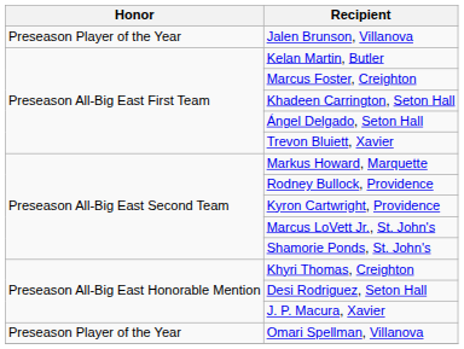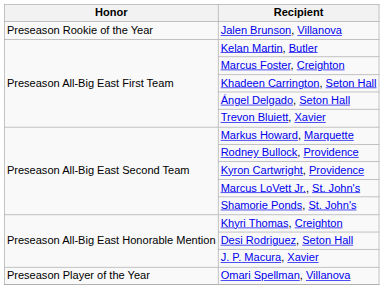 <table class="wikitable" border="1">
 <tr>
 <th>Honor</th>
 <th>Recipient</th>
 </tr>
 <tr>
-<td>Preseason Player of the Year</td>
+<td rowspan=1 valign=middle>Preseason Rookie of the Year</td>
 <td><a href='#'>Jalen Brunson</a>, <a href='#'>Villanova</a></td>
 </tr>
 <tr>
 <td rowspan=5 valign=middle>Preseason All-Big East First Team</td>
 <td><a href='#'>Kelan Martin</a>, <a href='#'>Butler</a></td>
 </tr>
 <tr>
 <td><a href='#'>Marcus Foster</a>, <a href='#'>Creighton</a></td>
 </tr>
 <tr>
 <td><a href='#'>Khadeen Carrington</a>, <a href='#'>Seton Hall</a></td>
 </tr>
 <tr>
 <td><a href='#'>Ángel Delgado</a>, <a href='#'>Seton Hall</a></td>
 </tr>
 <tr>
 <td><a href='#'>Trevon Bluiett</a>, <a href='#'>Xavier</a></td>
 </tr>
 <tr>
 <td rowspan=5 valign=middle>Preseason All-Big East Second Team</td>
 <td><a href='#'>Markus Howard</a>, <a href='#'>Marquette</a></td>
 </tr>
 <tr>
 <td><a href='#'>Rodney Bullock</a>, <a href='#'>Providence</a></td>
 </tr>
 <tr>
 <td><a href='#'>Kyron Cartwright</a>, <a href='#'>Providence</a></td>
 </tr>
 <tr>
 <td><a href='#'>Marcus LoVett Jr.</a>, <a href='#'>St. John's</a></td>
 </tr>
 <tr>
 <td><a href='#'>Shamorie Ponds</a>, <a href='#'>St. John's</a></td>
 </tr>
 <tr>
 <td rowspan=3 valign=middle>Preseason All-Big East Honorable Mention</td>
 <td><a href='#'>Khyri Thomas</a>, <a href='#'>Creighton</a></td>
 </tr>
 <tr>
 <td><a href='#'>Desi Rodriguez</a>, <a href='#'>Seton Hall</a></td>
 </tr>
 <tr>
 <td><a href='#'>J. P. Macura</a>, <a href='#'>Xavier</a></td>
 </tr>
 <tr>
 <td>Preseason Player of the Year</td>
 <td><a href='#'>Omari Spellman</a>, <a href='#'>Villanova</a></td>
 </tr>
 <tr>
 </tr>
 </table>
